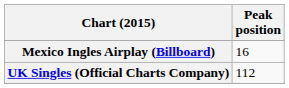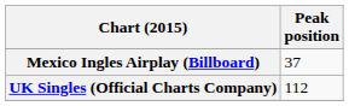 <table class="wikitable plainrowheaders sortable" style="text-align:left;" style="text-align:center">
 <tr>
 <th scope="col">Chart (2015)</th>
 <th scope="col">Peak<br>position</th>
 </tr>
 <tr>
 </tr>
 <tr>
 </tr>
 <tr>
 </tr>
 <tr>
 </tr>
 <tr>
 <th scope="row">Mexico Ingles Airplay (<a href='#'>Billboard</a>)</th>
-<td>16</td>
+<td>37</td>
 </tr>
 <tr>
 <th scope="row"><a href='#'>UK Singles</a> (Official Charts Company)</th>
 <td>112</td>
 </tr>
 <tr>
 </tr>
 </table>
